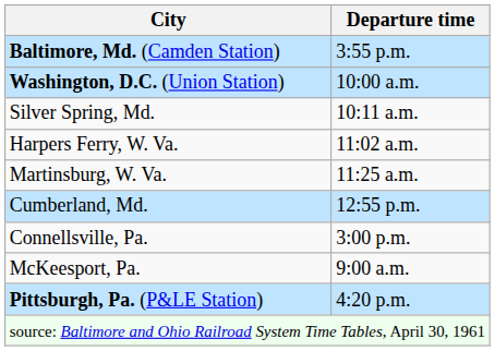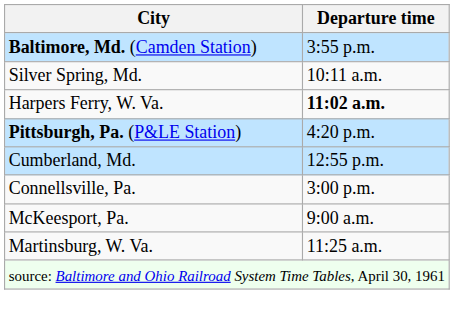 <table class="wikitable">
 <tr>
 <th>City</th>
 <th>Departure time</th>
 </tr>
 <tr style="background-color:#BFE4FF">
 <td><strong>Baltimore, Md.</strong> (<a href='#'>Camden Station</a>)</td>
 <td>3:55 p.m.</td>
 </tr>
-<tr style="background-color:#BFE4FF">
-<td><strong>Washington, D.C.</strong> (<a href='#'>Union Station</a>)</td>
-<td>10:00 a.m.</td>
-</tr>
 <tr style="background-color:#">
 <td>Silver Spring, Md.</td>
 <td>10:11 a.m.</td>
 </tr>
 <tr style="background-color:#">
 <td>Harpers Ferry, W. Va.</td>
-<td>11:02 a.m.</td>
+<td><strong>11:02 a.m.</strong></td>
 </tr>
-<tr style="background-color:#">
-<td>Martinsburg, W. Va.</td>
-<td>11:25 a.m.</td>
+<tr style="background-color:#BFE4FF">
+<td><strong>Pittsburgh, Pa.</strong> (<a href='#'>P&LE Station</a>)</td>
+<td>4:20 p.m.</td>
 </tr>
 <tr style="background-color:#BFE4FF">
 <td>Cumberland, Md.</td>
 <td>12:55 p.m.</td>
 </tr>
 <tr style="background-color:#">
 <td>Connellsville, Pa.</td>
 <td>3:00 p.m.</td>
 </tr>
 <tr style="background-color:#">
 <td>McKeesport, Pa.</td>
 <td>9:00 a.m.</td>
 </tr>
-<tr style="background-color:#BFE4FF">
-<td><strong>Pittsburgh, Pa.</strong> (<a href='#'>P&LE Station</a>)</td>
-<td>4:20 p.m.</td>
+<tr style="background-color:#">
+<td>Martinsburg, W. Va.</td>
+<td>11:25 a.m.</td>
 </tr>
 <tr align="center" bgcolor=#eeffee>
 <td colspan="2"><small>source: <em><a href='#'>Baltimore and Ohio Railroad</a> System Time Tables</em>, April 30, 1961</small></td>
 </tr>
 </table>
